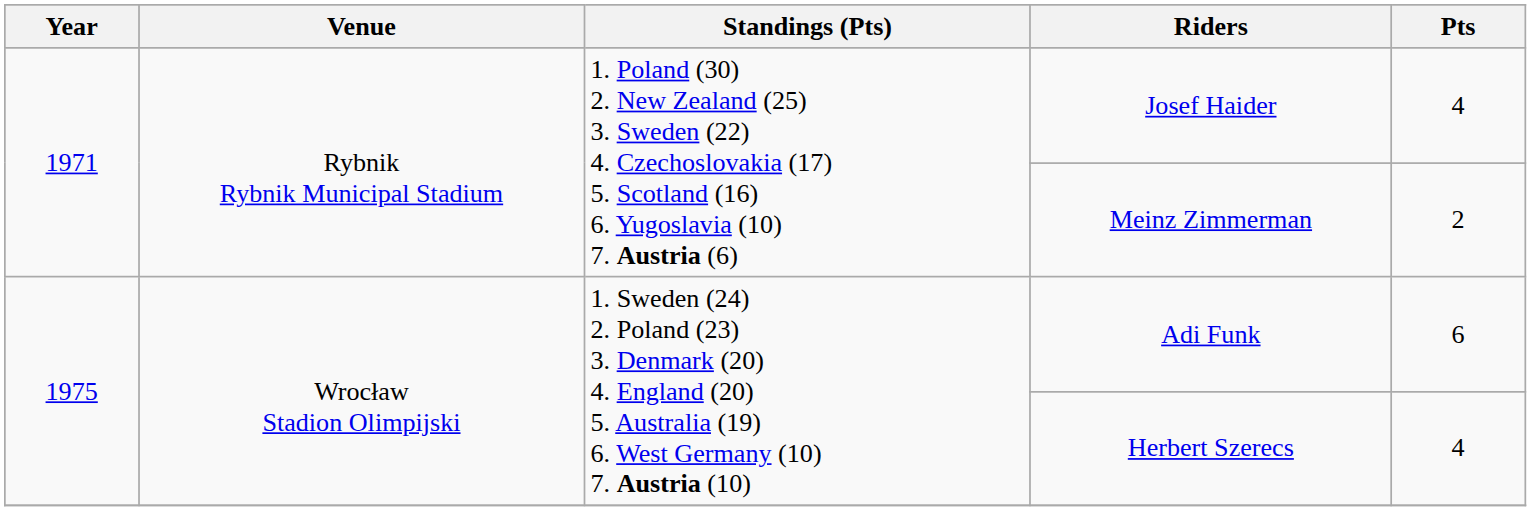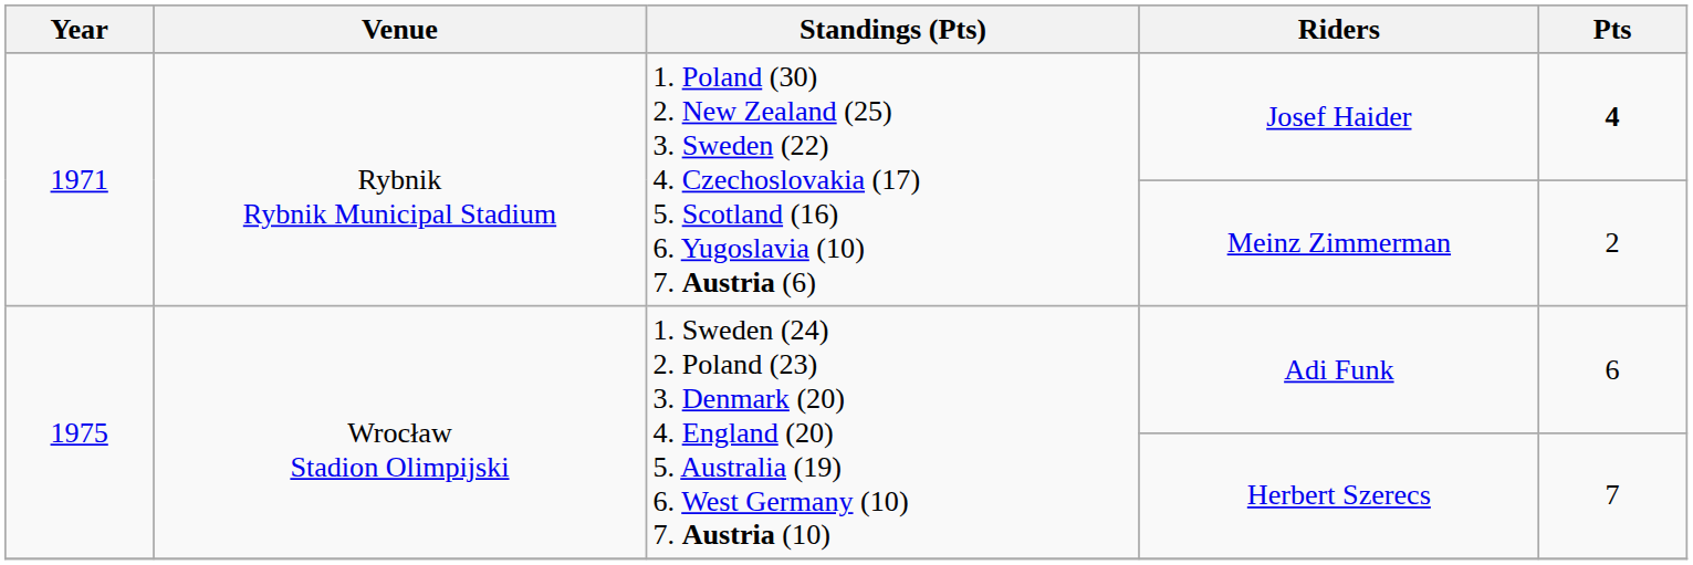 <table class="wikitable"   style="font-size: 95%; width: 70%; text-align: center;">
 <tr>
 <th width=40>Year</th>
 <th width=150>Venue</th>
 <th width=150>Standings (Pts)</th>
 <th width=120>Riders</th>
 <th width=40>Pts</th>
 </tr>
 <tr>
 <td rowspan="2"><a href='#'>1971</a></td>
 <td rowspan="2"><br>Rybnik<br><a href='#'>Rybnik Municipal Stadium</a></td>
 <td rowspan="2" style="text-align: left;">1.  <a href='#'>Poland</a> (30)<br>2.  <a href='#'>New Zealand</a> (25) <br>3.  <a href='#'>Sweden</a> (22)<br>4.  <a href='#'>Czechoslovakia</a> (17)<br>5.  <a href='#'>Scotland</a> (16)<br>6.  <a href='#'>Yugoslavia</a> (10)<br>7.  <strong>Austria</strong> (6)</td>
 <td><a href='#'>Josef Haider</a></td>
-<td>4</td>
+<td><strong>4</strong></td>
 </tr>
 <tr>
 <td><a href='#'>Meinz Zimmerman</a></td>
 <td>2</td>
 </tr>
 <tr>
 <td rowspan="2"><a href='#'>1975</a></td>
 <td rowspan="2"><br>Wrocław<br><a href='#'>Stadion Olimpijski</a></td>
 <td rowspan="2" style="text-align: left;">1.  Sweden (24)<br>2.  Poland (23) <br>3.  <a href='#'>Denmark</a> (20)<br>4.  <a href='#'>England</a> (20) <br>5.  <a href='#'>Australia</a> (19)<br>6.  <a href='#'>West Germany</a> (10)<br>7.  <strong>Austria</strong> (10)</td>
 <td><a href='#'>Adi Funk</a></td>
 <td>6</td>
 </tr>
 <tr>
 <td><a href='#'>Herbert Szerecs</a></td>
-<td>4</td>
+<td>7</td>
 </tr>
 <tr>
 </tr>
 </table>
